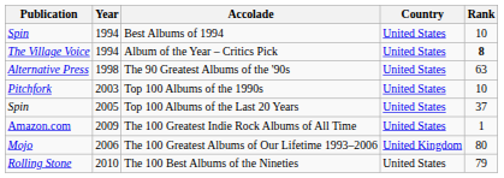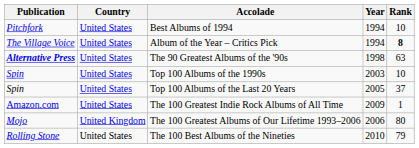 <table class="wikitable">
 <tr>
 <th>Publication</th>
+<th>Country</th>
+<th>Accolade</th>
 <th>Year</th>
-<th>Accolade</th>
-<th>Country</th>
 <th>Rank</th>
 </tr>
 <tr>
-<td><em><a href='#'>Spin</a></em></td>
+<td><em><a href='#'>Pitchfork</a></em></td>
+<td><a href='#'>United States</a></td>
+<td>Best Albums of 1994</td>
 <td>1994</td>
-<td>Best Albums of 1994</td>
-<td><a href='#'>United States</a></td>
 <td align="center">10</td>
 </tr>
 <tr>
 <td><em><a href='#'>The Village Voice</a></em></td>
+<td><a href='#'>United States</a></td>
+<td>Album of the Year – Critics Pick</td>
 <td>1994</td>
-<td>Album of the Year – Critics Pick</td>
-<td><a href='#'>United States</a></td>
 <td align="center"><strong>8</strong></td>
 </tr>
 <tr>
-<td><em><a href='#'>Alternative Press</a></em></td>
+<td><strong><em><a href='#'>Alternative Press</a></em></strong></td>
+<td><a href='#'>United States</a></td>
+<td>The 90 Greatest Albums of the '90s</td>
 <td>1998</td>
-<td>The 90 Greatest Albums of the '90s</td>
-<td><a href='#'>United States</a></td>
 <td align="center">63</td>
 </tr>
 <tr>
-<td><em><a href='#'>Pitchfork</a></em></td>
+<td><em><a href='#'>Spin</a></em></td>
+<td><a href='#'>United States</a></td>
+<td>Top 100 Albums of the 1990s</td>
 <td>2003</td>
-<td>Top 100 Albums of the 1990s</td>
-<td><a href='#'>United States</a></td>
 <td align="center">10</td>
 </tr>
 <tr>
 <td><em>Spin</em></td>
+<td><a href='#'>United States</a></td>
+<td>Top 100 Albums of the Last 20 Years</td>
 <td>2005</td>
-<td>Top 100 Albums of the Last 20 Years</td>
-<td><a href='#'>United States</a></td>
 <td align="center">37</td>
 </tr>
 <tr>
 <td><a href='#'>Amazon.com</a></td>
+<td><a href='#'>United States</a></td>
+<td>The 100 Greatest Indie Rock Albums of All Time</td>
 <td>2009</td>
-<td>The 100 Greatest Indie Rock Albums of All Time</td>
-<td><a href='#'>United States</a></td>
 <td align="center">1</td>
 </tr>
 <tr>
 <td><em><a href='#'>Mojo</a></em></td>
+<td><a href='#'>United Kingdom</a></td>
+<td>The 100 Greatest Albums of Our Lifetime 1993–2006</td>
 <td>2006</td>
-<td>The 100 Greatest Albums of Our Lifetime 1993–2006</td>
-<td><a href='#'>United Kingdom</a></td>
 <td align="center">80</td>
 </tr>
 <tr>
 <td><em><a href='#'>Rolling Stone</a></em></td>
+<td>United States</td>
+<td>The 100 Best Albums of the Nineties</td>
 <td>2010</td>
-<td>The 100 Best Albums of the Nineties</td>
-<td>United States</td>
 <td align="center">79</td>
 </tr>
 </table>
